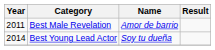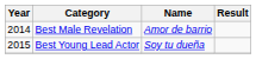 <table class="wikitable" style="font-size: 90%;">
 <tr>
 <th>Year</th>
 <th>Category</th>
 <th>Name</th>
 <th>Result</th>
 </tr>
 <tr>
-<td>2011</td>
+<td>2014</td>
 <td><a href='#'>Best Male Revelation</a></td>
 <td><em><a href='#'>Amor de barrio</a></em></td>
 <td></td>
 </tr>
 <tr>
-<td>2014</td>
+<td>2015</td>
 <td><a href='#'>Best Young Lead Actor</a></td>
 <td><em><a href='#'>Soy tu dueña</a></em></td>
 <td></td>
 </tr>
 <tr>
 </tr>
 </table>
